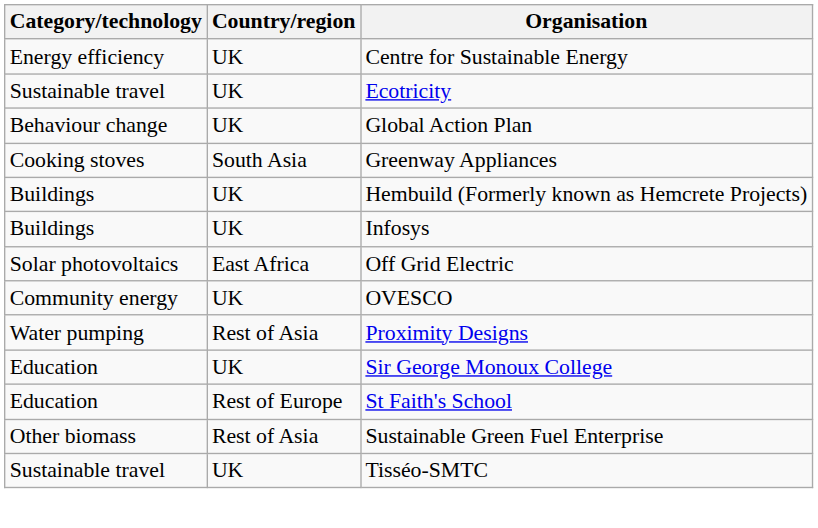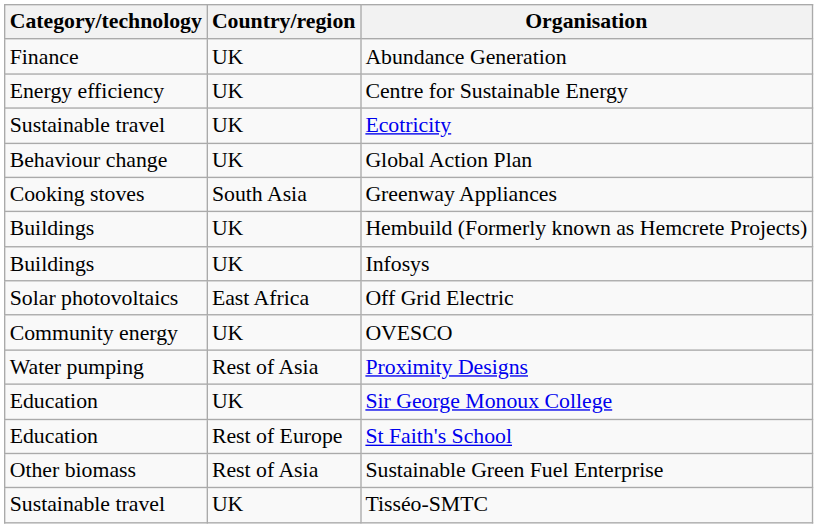 <table class="wikitable">
 <tr>
 <th>Category/technology</th>
 <th>Country/region</th>
 <th>Organisation</th>
+</tr>
+<tr>
+<td>Finance</td>
+<td>UK</td>
+<td>Abundance Generation</td>
 </tr>
 <tr>
 <td>Energy efficiency</td>
 <td>UK</td>
 <td>Centre for Sustainable Energy</td>
 </tr>
 <tr>
 <td>Sustainable travel</td>
 <td>UK</td>
 <td><a href='#'>Ecotricity</a></td>
 </tr>
 <tr>
 <td>Behaviour change</td>
 <td>UK</td>
 <td>Global Action Plan</td>
 </tr>
 <tr>
 <td>Cooking stoves</td>
 <td>South Asia</td>
 <td>Greenway Appliances</td>
 </tr>
 <tr>
 <td>Buildings</td>
 <td>UK</td>
 <td>Hembuild (Formerly known as Hemcrete Projects)</td>
 </tr>
 <tr>
 <td>Buildings</td>
 <td>UK</td>
 <td>Infosys</td>
 </tr>
 <tr>
 <td>Solar photovoltaics</td>
 <td>East Africa</td>
 <td>Off Grid Electric</td>
 </tr>
 <tr>
 <td>Community energy</td>
 <td>UK</td>
 <td>OVESCO</td>
 </tr>
 <tr>
 <td>Water pumping</td>
 <td>Rest of Asia</td>
 <td><a href='#'>Proximity Designs</a></td>
 </tr>
 <tr>
 <td>Education</td>
 <td>UK</td>
 <td><a href='#'>Sir George Monoux College</a></td>
 </tr>
 <tr>
 <td>Education</td>
 <td>Rest of Europe</td>
 <td><a href='#'>St Faith's School</a></td>
 </tr>
 <tr>
 <td>Other biomass</td>
 <td>Rest of Asia</td>
 <td>Sustainable Green Fuel Enterprise</td>
 </tr>
 <tr>
 <td>Sustainable travel</td>
 <td>UK</td>
 <td>Tisséo-SMTC</td>
 </tr>
 </table>
